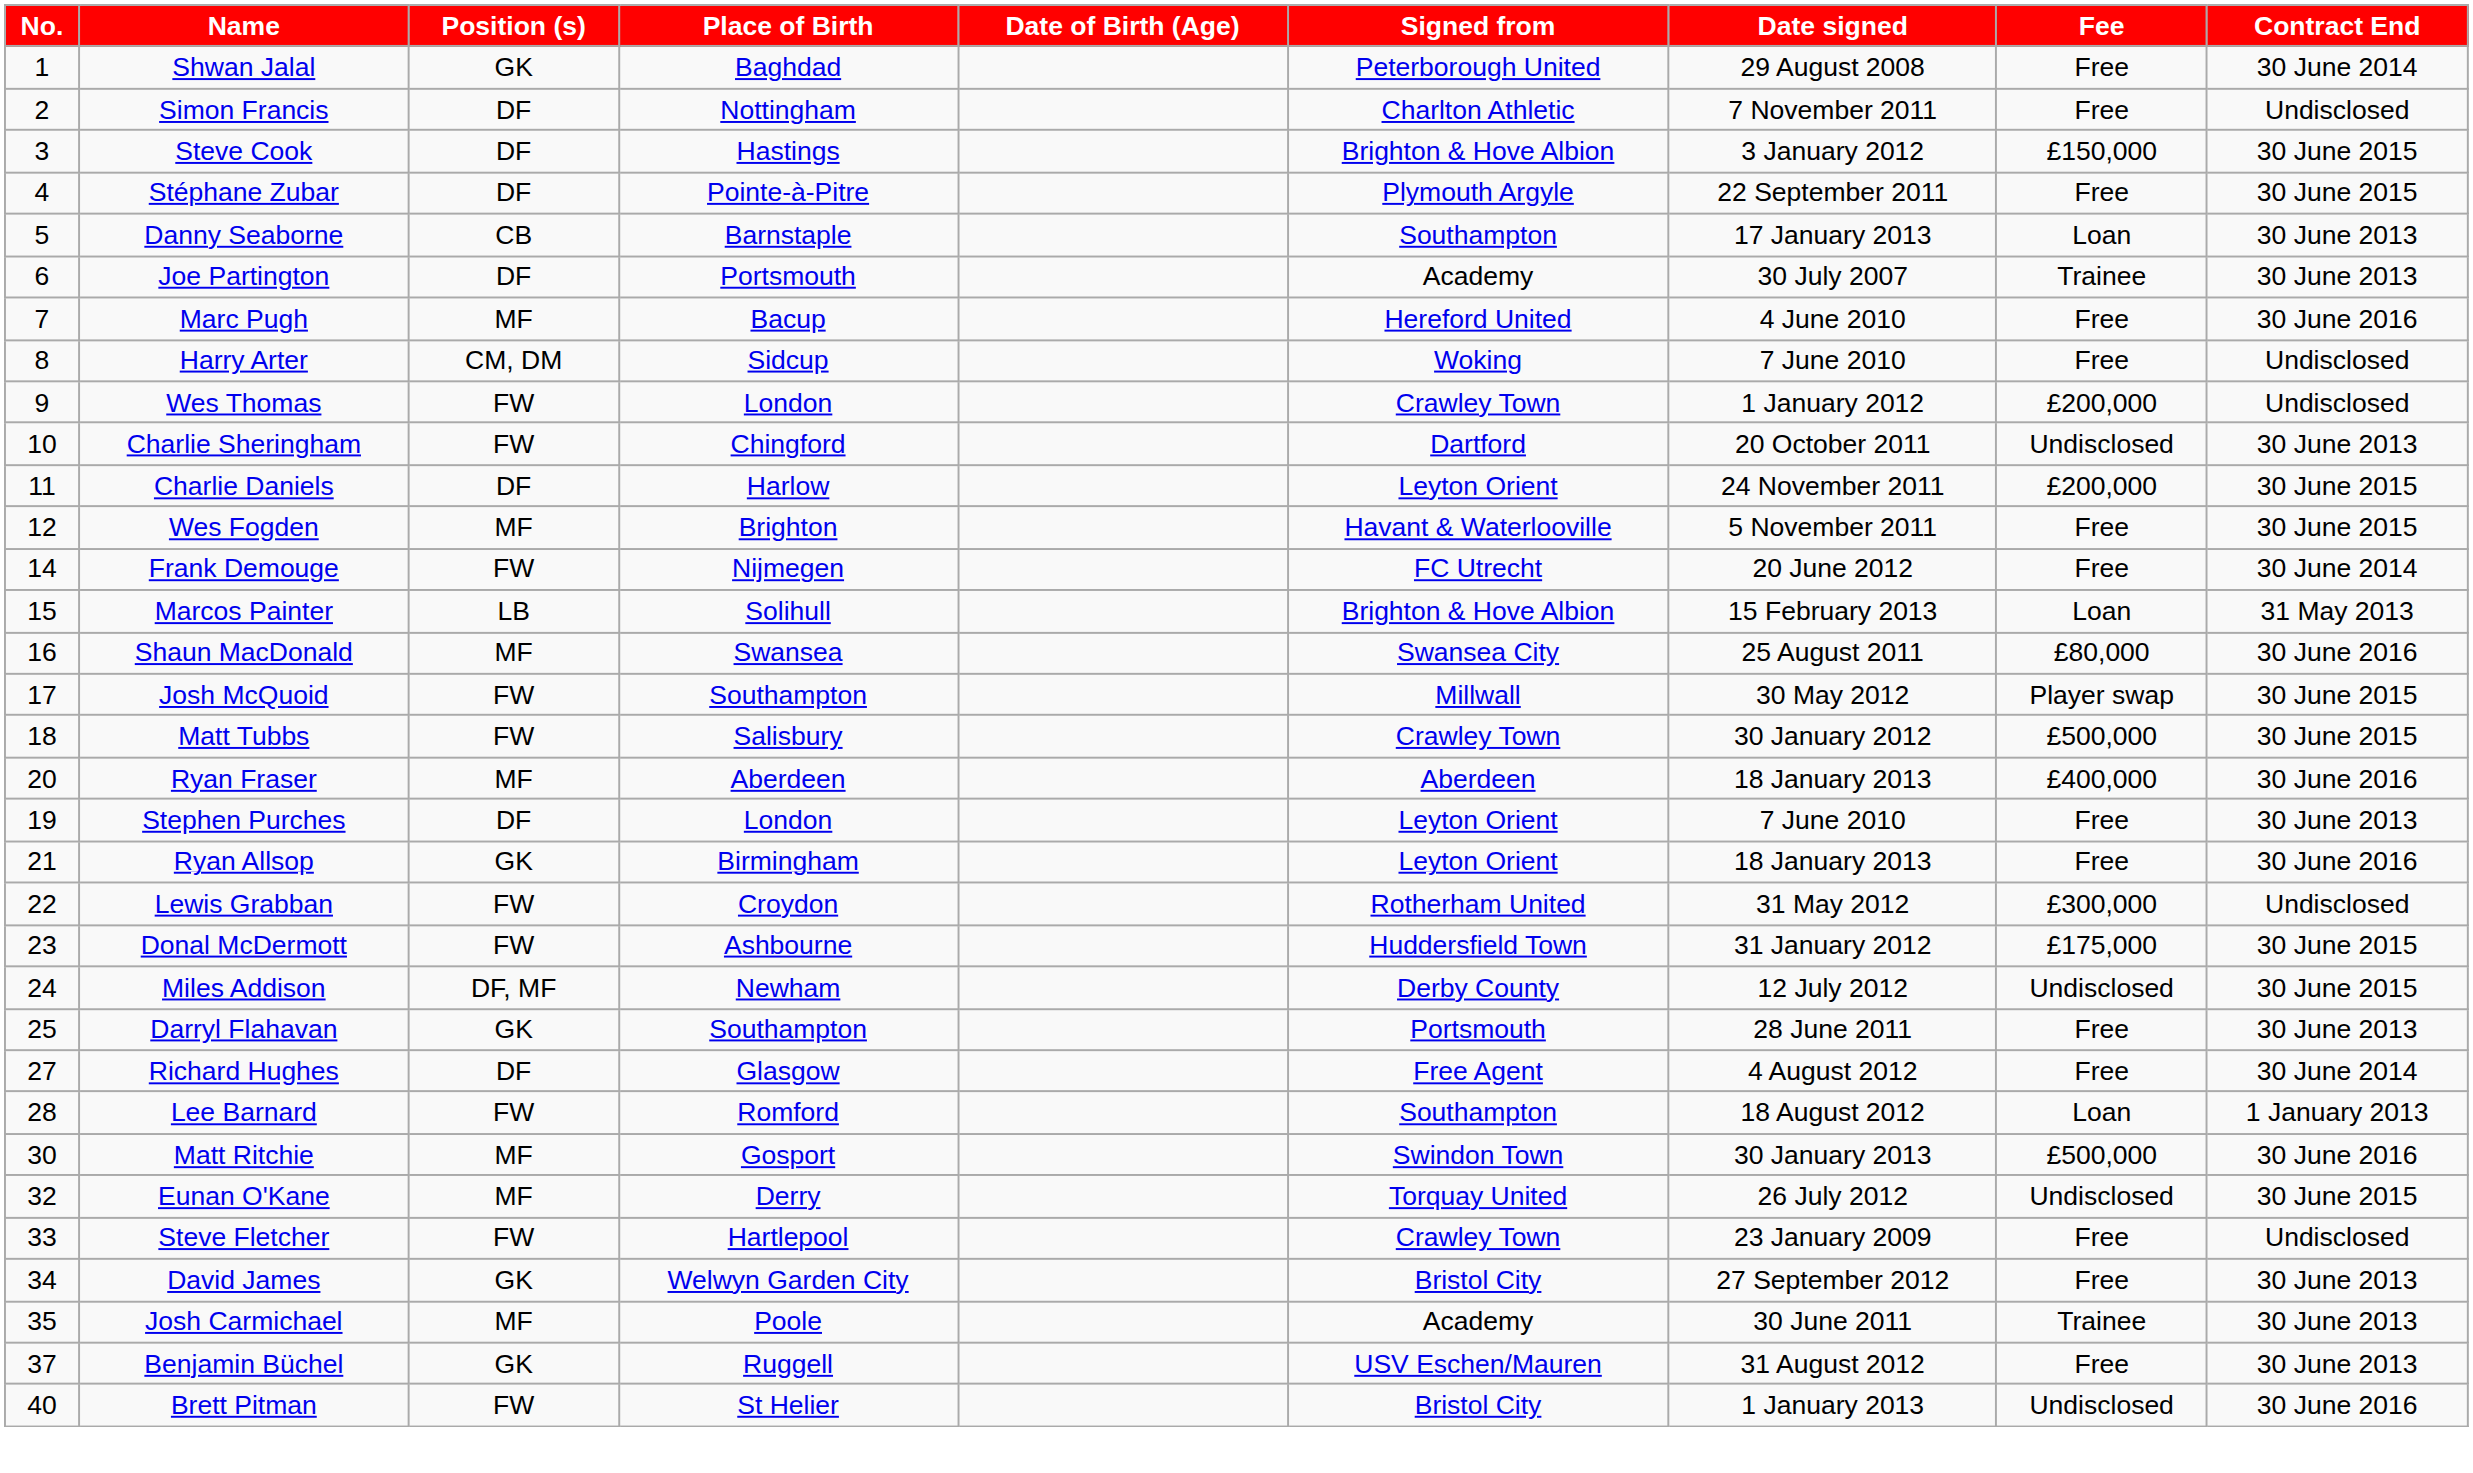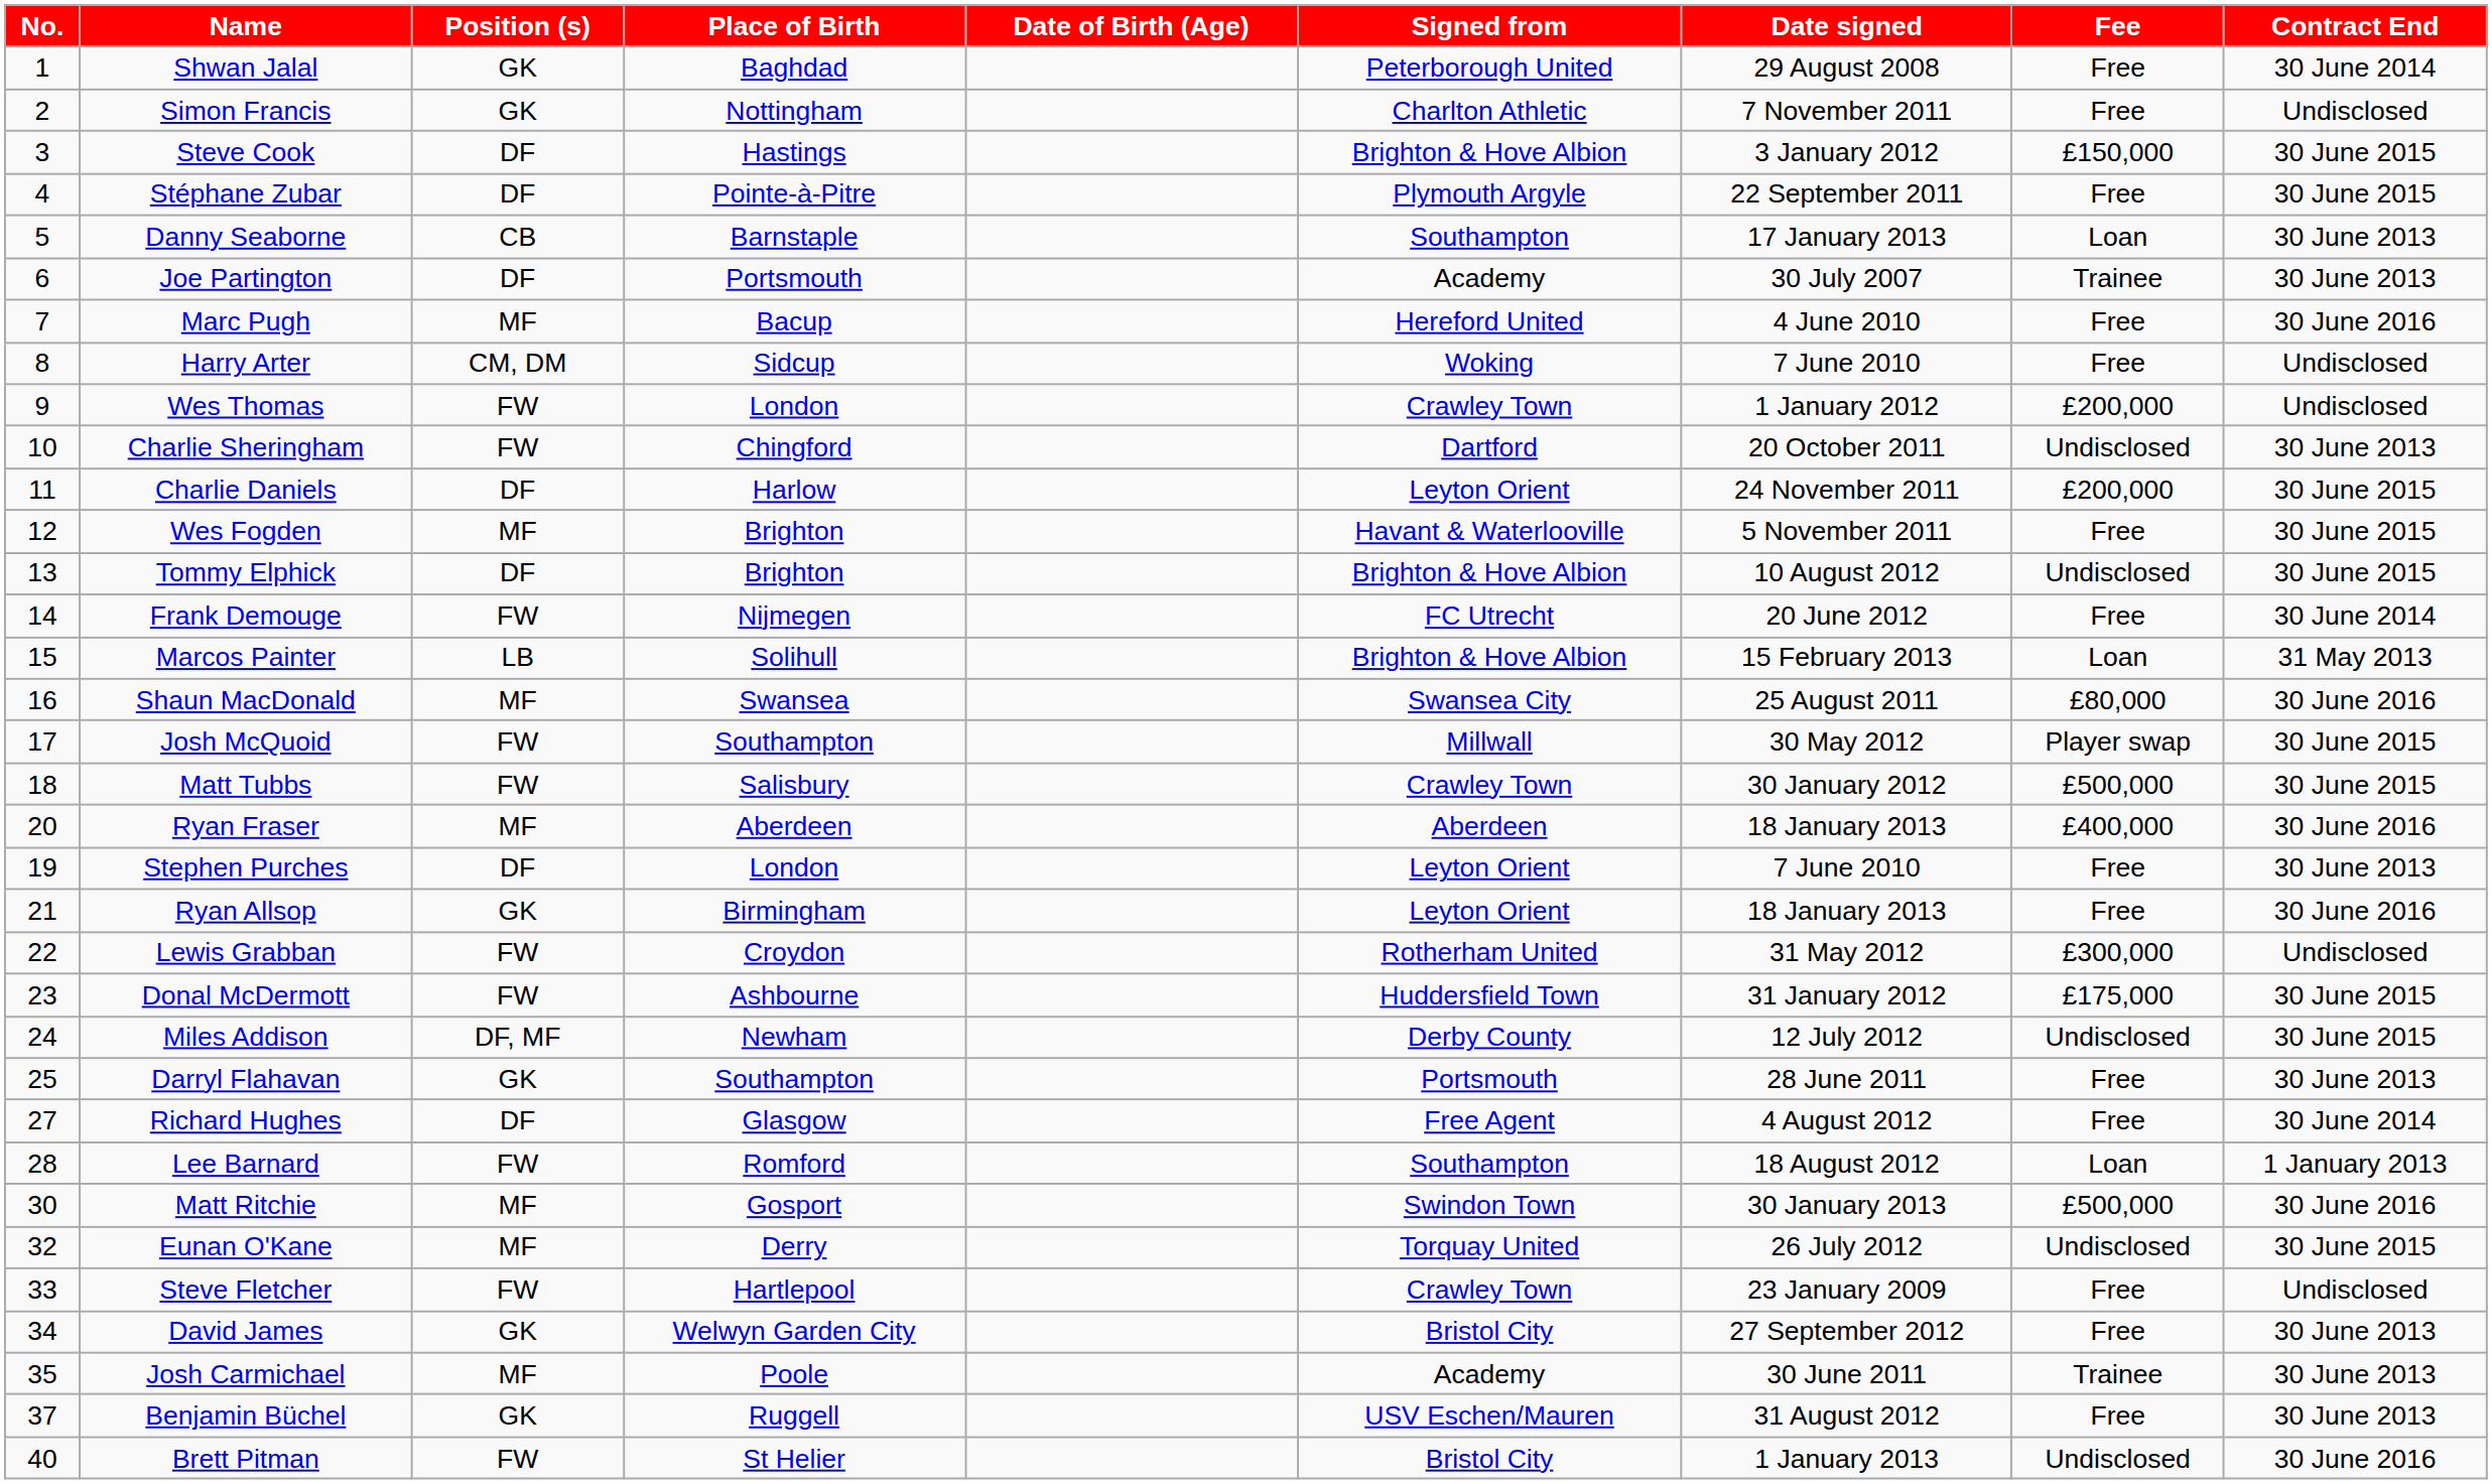 <table class="wikitable" style="text-align:center; font-size:85%; width:100%;">
 <tr>
 <th style="background:#FF0000; color:white; text-align:center;">No.</th>
 <th style="background:#FF0000; color:white; text-align:center;">Name</th>
 <th style="background:#FF0000; color:white; text-align:center;">Position (s)</th>
 <th style="background:#FF0000; color:white; text-align:center;">Place of Birth</th>
 <th style="background:#FF0000; color:white; text-align:center;">Date of Birth (Age)</th>
 <th style="background:#FF0000; color:white; text-align:center;">Signed from</th>
 <th style="background:#FF0000; color:white; text-align:center;">Date signed</th>
 <th style="background:#FF0000; color:white; text-align:center;">Fee</th>
 <th style="background:#FF0000; color:white; text-align:center;">Contract End</th>
 </tr>
 <tr>
 <td>1</td>
 <td> <a href='#'>Shwan Jalal</a></td>
 <td>GK</td>
 <td><a href='#'>Baghdad</a></td>
 <td></td>
 <td><a href='#'>Peterborough United</a></td>
 <td>29 August 2008</td>
 <td>Free</td>
 <td>30 June 2014</td>
 </tr>
 <tr>
 <td>2</td>
 <td> <a href='#'>Simon Francis</a></td>
-<td>DF</td>
+<td>GK</td>
 <td><a href='#'>Nottingham</a></td>
 <td></td>
 <td><a href='#'>Charlton Athletic</a></td>
 <td>7 November 2011</td>
 <td>Free</td>
 <td>Undisclosed</td>
 </tr>
 <tr>
 <td>3</td>
 <td> <a href='#'>Steve Cook</a></td>
 <td>DF</td>
 <td><a href='#'>Hastings</a></td>
 <td></td>
 <td><a href='#'>Brighton & Hove Albion</a></td>
 <td>3 January 2012</td>
 <td>£150,000</td>
 <td>30 June 2015</td>
 </tr>
 <tr>
 <td>4</td>
 <td> <a href='#'>Stéphane Zubar</a></td>
 <td>DF</td>
 <td><a href='#'>Pointe-à-Pitre</a></td>
 <td></td>
 <td><a href='#'>Plymouth Argyle</a></td>
 <td>22 September 2011</td>
 <td>Free</td>
 <td>30 June 2015</td>
 </tr>
 <tr>
 <td>5</td>
 <td> <a href='#'>Danny Seaborne</a></td>
 <td>CB</td>
 <td><a href='#'>Barnstaple</a></td>
 <td></td>
 <td><a href='#'>Southampton</a></td>
 <td>17 January 2013</td>
 <td>Loan</td>
 <td>30 June 2013</td>
 </tr>
 <tr>
 <td>6</td>
 <td> <a href='#'>Joe Partington</a></td>
 <td>DF</td>
 <td><a href='#'>Portsmouth</a></td>
 <td></td>
 <td>Academy</td>
 <td>30 July 2007</td>
 <td>Trainee</td>
 <td>30 June 2013</td>
 </tr>
 <tr>
 <td>7</td>
 <td> <a href='#'>Marc Pugh</a></td>
 <td>MF</td>
 <td><a href='#'>Bacup</a></td>
 <td></td>
 <td><a href='#'>Hereford United</a></td>
 <td>4 June 2010</td>
 <td>Free</td>
 <td>30 June 2016</td>
 </tr>
 <tr>
 <td>8</td>
 <td> <a href='#'>Harry Arter</a></td>
 <td>CM, DM</td>
 <td><a href='#'>Sidcup</a></td>
 <td></td>
 <td><a href='#'>Woking</a></td>
 <td>7 June 2010</td>
 <td>Free</td>
 <td>Undisclosed</td>
 </tr>
 <tr>
 <td>9</td>
 <td> <a href='#'>Wes Thomas</a></td>
 <td>FW</td>
 <td><a href='#'>London</a></td>
 <td></td>
 <td><a href='#'>Crawley Town</a></td>
 <td>1 January 2012</td>
 <td>£200,000</td>
 <td>Undisclosed</td>
 </tr>
 <tr>
 <td>10</td>
 <td> <a href='#'>Charlie Sheringham</a></td>
 <td>FW</td>
 <td><a href='#'>Chingford</a></td>
 <td></td>
 <td><a href='#'>Dartford</a></td>
 <td>20 October 2011</td>
 <td>Undisclosed</td>
 <td>30 June 2013</td>
 </tr>
 <tr>
 <td>11</td>
 <td> <a href='#'>Charlie Daniels</a></td>
 <td>DF</td>
 <td><a href='#'>Harlow</a></td>
 <td></td>
 <td><a href='#'>Leyton Orient</a></td>
 <td>24 November 2011</td>
 <td>£200,000</td>
 <td>30 June 2015</td>
 </tr>
 <tr>
 <td>12</td>
 <td> <a href='#'>Wes Fogden</a></td>
 <td>MF</td>
 <td><a href='#'>Brighton</a></td>
 <td></td>
 <td><a href='#'>Havant & Waterlooville</a></td>
 <td>5 November 2011</td>
 <td>Free</td>
+<td>30 June 2015</td>
+</tr>
+<tr>
+<td>13</td>
+<td> <a href='#'>Tommy Elphick</a></td>
+<td>DF</td>
+<td><a href='#'>Brighton</a></td>
+<td></td>
+<td><a href='#'>Brighton & Hove Albion</a></td>
+<td>10 August 2012</td>
+<td>Undisclosed</td>
 <td>30 June 2015</td>
 </tr>
 <tr>
 <td>14</td>
 <td> <a href='#'>Frank Demouge</a></td>
 <td>FW</td>
 <td><a href='#'>Nijmegen</a></td>
 <td></td>
 <td><a href='#'>FC Utrecht</a></td>
 <td>20 June 2012</td>
 <td>Free</td>
 <td>30 June 2014</td>
 </tr>
 <tr>
 <td>15</td>
 <td> <a href='#'>Marcos Painter</a></td>
 <td>LB</td>
 <td><a href='#'>Solihull</a></td>
 <td></td>
 <td><a href='#'>Brighton & Hove Albion</a></td>
 <td>15 February 2013</td>
 <td>Loan</td>
 <td>31 May 2013</td>
 </tr>
 <tr>
 <td>16</td>
 <td> <a href='#'>Shaun MacDonald</a></td>
 <td>MF</td>
 <td><a href='#'>Swansea</a></td>
 <td></td>
 <td><a href='#'>Swansea City</a></td>
 <td>25 August 2011</td>
 <td>£80,000</td>
 <td>30 June 2016</td>
 </tr>
 <tr>
 <td>17</td>
 <td> <a href='#'>Josh McQuoid</a></td>
 <td>FW</td>
 <td><a href='#'>Southampton</a></td>
 <td></td>
 <td><a href='#'>Millwall</a></td>
 <td>30 May 2012</td>
 <td>Player swap</td>
 <td>30 June 2015</td>
 </tr>
 <tr>
 <td>18</td>
 <td> <a href='#'>Matt Tubbs</a></td>
 <td>FW</td>
 <td><a href='#'>Salisbury</a></td>
 <td></td>
 <td><a href='#'>Crawley Town</a></td>
 <td>30 January 2012</td>
 <td>£500,000</td>
 <td>30 June 2015</td>
 </tr>
 <tr>
 <td>20</td>
 <td> <a href='#'>Ryan Fraser</a></td>
 <td>MF</td>
 <td><a href='#'>Aberdeen</a></td>
 <td></td>
 <td><a href='#'>Aberdeen</a></td>
 <td>18 January 2013</td>
 <td>£400,000</td>
 <td>30 June 2016</td>
 </tr>
 <tr>
 <td>19</td>
 <td> <a href='#'>Stephen Purches</a></td>
 <td>DF</td>
 <td><a href='#'>London</a></td>
 <td></td>
 <td><a href='#'>Leyton Orient</a></td>
 <td>7 June 2010</td>
 <td>Free</td>
 <td>30 June 2013</td>
 </tr>
 <tr>
 <td>21</td>
 <td> <a href='#'>Ryan Allsop</a></td>
 <td>GK</td>
 <td><a href='#'>Birmingham</a></td>
 <td></td>
 <td><a href='#'>Leyton Orient</a></td>
 <td>18 January 2013</td>
 <td>Free</td>
 <td>30 June 2016</td>
 </tr>
 <tr>
 <td>22</td>
 <td> <a href='#'>Lewis Grabban</a></td>
 <td>FW</td>
 <td><a href='#'>Croydon</a></td>
 <td></td>
 <td><a href='#'>Rotherham United</a></td>
 <td>31 May 2012</td>
 <td>£300,000</td>
 <td>Undisclosed</td>
 </tr>
 <tr>
 <td>23</td>
 <td> <a href='#'>Donal McDermott</a></td>
 <td>FW</td>
 <td><a href='#'>Ashbourne</a></td>
 <td></td>
 <td><a href='#'>Huddersfield Town</a></td>
 <td>31 January 2012</td>
 <td>£175,000</td>
 <td>30 June 2015</td>
 </tr>
 <tr>
 <td>24</td>
 <td> <a href='#'>Miles Addison</a></td>
 <td>DF, MF</td>
 <td><a href='#'>Newham</a></td>
 <td></td>
 <td><a href='#'>Derby County</a></td>
 <td>12 July 2012</td>
 <td>Undisclosed</td>
 <td>30 June 2015</td>
 </tr>
 <tr>
 <td>25</td>
 <td> <a href='#'>Darryl Flahavan</a></td>
 <td>GK</td>
 <td><a href='#'>Southampton</a></td>
 <td></td>
 <td><a href='#'>Portsmouth</a></td>
 <td>28 June 2011</td>
 <td>Free</td>
 <td>30 June 2013</td>
 </tr>
 <tr>
 <td>27</td>
 <td> <a href='#'>Richard Hughes</a></td>
 <td>DF</td>
 <td><a href='#'>Glasgow</a></td>
 <td></td>
 <td><a href='#'>Free Agent</a></td>
 <td>4 August 2012</td>
 <td>Free</td>
 <td>30 June 2014</td>
 </tr>
 <tr>
 <td>28</td>
 <td> <a href='#'>Lee Barnard</a></td>
 <td>FW</td>
 <td><a href='#'>Romford</a></td>
 <td></td>
 <td><a href='#'>Southampton</a></td>
 <td>18 August 2012</td>
 <td>Loan</td>
 <td>1 January 2013</td>
 </tr>
 <tr>
 <td>30</td>
 <td> <a href='#'>Matt Ritchie</a></td>
 <td>MF</td>
 <td><a href='#'>Gosport</a></td>
 <td></td>
 <td><a href='#'>Swindon Town</a></td>
 <td>30 January 2013</td>
 <td>£500,000</td>
 <td>30 June 2016</td>
 </tr>
 <tr>
 <td>32</td>
 <td> <a href='#'>Eunan O'Kane</a></td>
 <td>MF</td>
 <td><a href='#'>Derry</a></td>
 <td></td>
 <td><a href='#'>Torquay United</a></td>
 <td>26 July 2012</td>
 <td>Undisclosed</td>
 <td>30 June 2015</td>
 </tr>
 <tr>
 <td>33</td>
 <td> <a href='#'>Steve Fletcher</a></td>
 <td>FW</td>
 <td><a href='#'>Hartlepool</a></td>
 <td></td>
 <td><a href='#'>Crawley Town</a></td>
 <td>23 January 2009</td>
 <td>Free</td>
 <td>Undisclosed</td>
 </tr>
 <tr>
 <td>34</td>
 <td> <a href='#'>David James</a></td>
 <td>GK</td>
 <td><a href='#'>Welwyn Garden City</a></td>
 <td></td>
 <td><a href='#'>Bristol City</a></td>
 <td>27 September 2012</td>
 <td>Free</td>
 <td>30 June 2013</td>
 </tr>
 <tr>
 <td>35</td>
 <td> <a href='#'>Josh Carmichael</a></td>
 <td>MF</td>
 <td><a href='#'>Poole</a></td>
 <td></td>
 <td>Academy</td>
 <td>30 June 2011</td>
 <td>Trainee</td>
 <td>30 June 2013</td>
 </tr>
 <tr>
 <td>37</td>
 <td> <a href='#'>Benjamin Büchel</a></td>
 <td>GK</td>
 <td><a href='#'>Ruggell</a></td>
 <td></td>
 <td><a href='#'>USV Eschen/Mauren</a></td>
 <td>31 August 2012</td>
 <td>Free</td>
 <td>30 June 2013</td>
 </tr>
 <tr>
 <td>40</td>
 <td> <a href='#'>Brett Pitman</a></td>
 <td>FW</td>
 <td><a href='#'>St Helier</a></td>
 <td></td>
 <td><a href='#'>Bristol City</a></td>
 <td>1 January 2013</td>
 <td>Undisclosed</td>
 <td>30 June 2016</td>
 </tr>
 </table>
